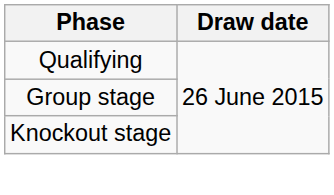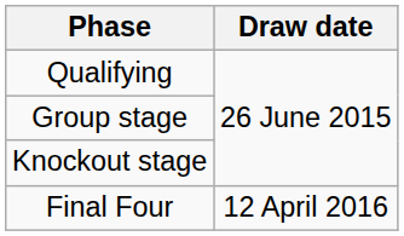 <table class="wikitable" style="text-align:center">
 <tr>
 <th>Phase</th>
 <th>Draw date</th>
 </tr>
 <tr>
 <td>Qualifying</td>
 <td rowspan=3>26 June 2015</td>
 </tr>
 <tr>
 <td>Group stage</td>
 </tr>
 <tr>
 <td>Knockout stage</td>
 </tr>
+<tr>
+<td>Final Four</td>
+<td>12 April 2016</td>
+</tr>
 </table>
